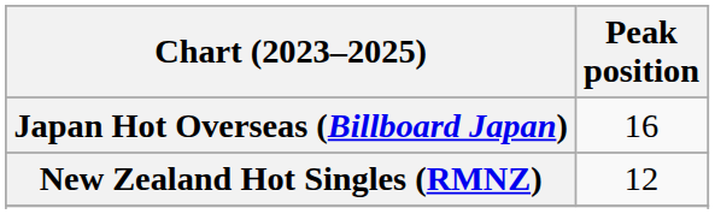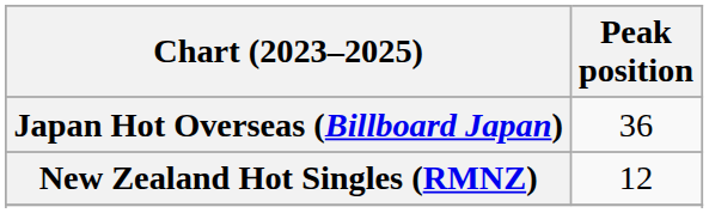 <table class="wikitable sortable plainrowheaders" style="text-align:center">
 <tr>
 <th scope="col">Chart (2023–2025)</th>
 <th scope="col">Peak<br>position</th>
 </tr>
 <tr>
 <th scope="row">Japan Hot Overseas (<em><a href='#'>Billboard Japan</a></em>)</th>
-<td>16</td>
+<td>36</td>
 </tr>
 <tr>
 <th scope="row">New Zealand Hot Singles (<a href='#'>RMNZ</a>)</th>
 <td>12</td>
 </tr>
 <tr>
 </tr>
 <tr>
 </tr>
 <tr>
 </tr>
 <tr>
 </tr>
 <tr>
 </tr>
 </table>
